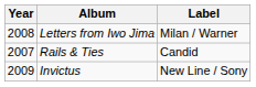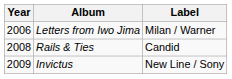 <table class="wikitable">
 <tr>
 <th>Year</th>
 <th>Album</th>
 <th>Label</th>
 </tr>
 <tr>
-<td>2008</td>
+<td>2006</td>
 <td><em>Letters from Iwo Jima</em></td>
 <td>Milan / Warner</td>
 </tr>
 <tr>
-<td>2007</td>
+<td>2008</td>
 <td><em>Rails & Ties</em></td>
 <td>Candid</td>
 </tr>
 <tr>
 <td>2009</td>
 <td><em>Invictus</em></td>
 <td>New Line / Sony</td>
 </tr>
 </table>
